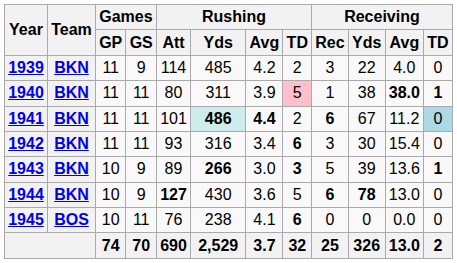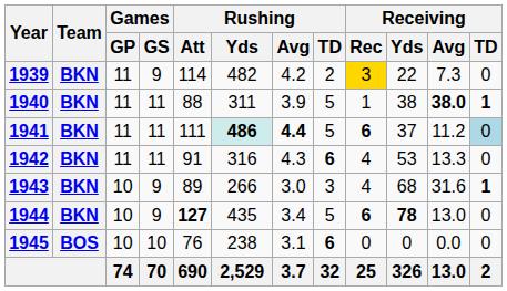 <table class="wikitable" style="text-align:center;">
 <tr>
 <th rowspan="2">Year</th>
 <th rowspan="2">Team</th>
 <th colspan="2">Games</th>
 <th colspan="4">Rushing</th>
 <th colspan="4">Receiving</th>
 </tr>
 <tr>
 <th>GP</th>
 <th>GS</th>
 <th>Att</th>
 <th>Yds</th>
 <th>Avg</th>
 <th>TD</th>
 <th>Rec</th>
 <th>Yds</th>
 <th>Avg</th>
 <th>TD</th>
 </tr>
 <tr>
 <th><a href='#'>1939</a></th>
 <th><a href='#'>BKN</a></th>
 <td>11</td>
 <td>9</td>
 <td>114</td>
-<td>485</td>
+<td>482</td>
 <td>4.2</td>
 <td>2</td>
-<td>3</td>
+<td style="background: gold;">3</td>
 <td>22</td>
-<td>4.0</td>
+<td>7.3</td>
 <td>0</td>
 </tr>
 <tr>
 <th><a href='#'>1940</a></th>
 <th><a href='#'>BKN</a></th>
 <td>11</td>
 <td>11</td>
-<td>80</td>
+<td>88</td>
 <td>311</td>
 <td>3.9</td>
-<td style="background: pink;">5</td>
+<td>5</td>
 <td>1</td>
 <td>38</td>
 <td><strong>38.0</strong></td>
 <td><strong>1</strong></td>
 </tr>
 <tr>
 <th><a href='#'>1941</a></th>
 <th><a href='#'>BKN</a></th>
 <td>11</td>
 <td>11</td>
-<td>101</td>
+<td>111</td>
 <td style="background:#cfecec; width:3em;"><strong>486</strong></td>
 <td><strong>4.4</strong></td>
-<td>2</td>
+<td>5</td>
 <td><strong>6</strong></td>
-<td>67</td>
+<td>37</td>
 <td>11.2</td>
 <td style="background: lightblue;">0</td>
 </tr>
 <tr>
 <th><a href='#'>1942</a></th>
 <th><a href='#'>BKN</a></th>
 <td>11</td>
 <td>11</td>
-<td>93</td>
+<td>91</td>
 <td>316</td>
-<td>3.4</td>
+<td>4.3</td>
 <td><strong>6</strong></td>
-<td>3</td>
-<td>30</td>
-<td>15.4</td>
+<td>4</td>
+<td>53</td>
+<td>13.3</td>
 <td>0</td>
 </tr>
 <tr>
 <th><a href='#'>1943</a></th>
 <th><a href='#'>BKN</a></th>
 <td>10</td>
 <td>9</td>
 <td>89</td>
-<td><strong>266</strong></td>
+<td>266</td>
 <td>3.0</td>
-<td><strong>3</strong></td>
-<td>5</td>
-<td>39</td>
-<td>13.6</td>
+<td>3</td>
+<td>4</td>
+<td>68</td>
+<td>31.6</td>
 <td><strong>1</strong></td>
 </tr>
 <tr>
 <th><a href='#'>1944</a></th>
 <th><a href='#'>BKN</a></th>
 <td>10</td>
 <td>9</td>
 <td><strong>127</strong></td>
-<td>430</td>
-<td>3.6</td>
+<td>435</td>
+<td>3.4</td>
 <td>5</td>
 <td><strong>6</strong></td>
 <td><strong>78</strong></td>
 <td>13.0</td>
 <td>0</td>
 </tr>
 <tr>
 <th><a href='#'>1945</a></th>
 <th><a href='#'>BOS</a></th>
 <td>10</td>
-<td>11</td>
+<td>10</td>
 <td>76</td>
 <td>238</td>
-<td>4.1</td>
+<td>3.1</td>
 <td><strong>6</strong></td>
 <td>0</td>
 <td>0</td>
 <td>0.0</td>
 <td>0</td>
 </tr>
 <tr>
 <th colspan="2"></th>
 <th>74</th>
 <th>70</th>
 <th>690</th>
 <th>2,529</th>
 <th>3.7</th>
 <th>32</th>
 <th>25</th>
 <th>326</th>
 <th>13.0</th>
 <th>2</th>
 </tr>
 </table>
